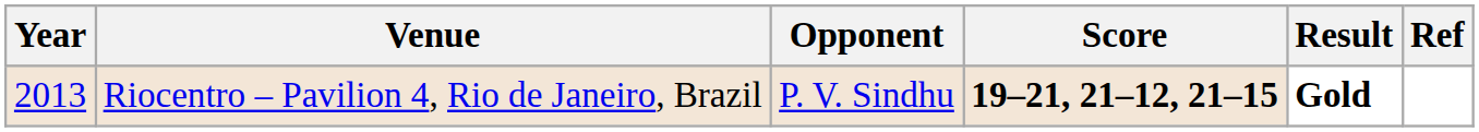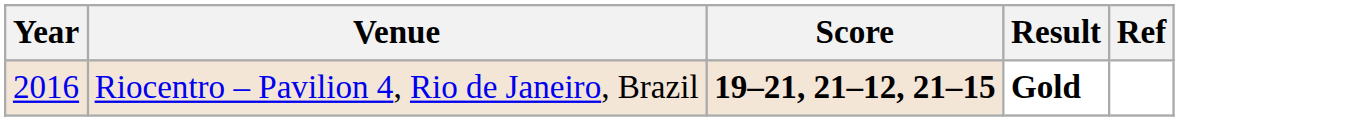 <table class="sortable wikitable" style="font-size: 90%;">
 <tr>
 <th>Year</th>
 <th>Venue</th>
-<th>Opponent</th>
 <th>Score</th>
 <th>Result</th>
 <th>Ref</th>
 </tr>
 <tr style="background:#F3E6D7">
-<td align="center"><a href='#'>2013</a></td>
+<td align="center"><a href='#'>2016</a></td>
 <td align="left"><a href='#'>Riocentro – Pavilion 4</a>, <a href='#'>Rio de Janeiro</a>, Brazil</td>
-<td align="left"> <a href='#'>P. V. Sindhu</a></td>
 <td align="left"><strong>19–21, 21–12, 21–15</strong></td>
 <td style="text-align:left; background:white"> <strong>Gold</strong></td>
 <td style="text-align:center; background:white"></td>
 </tr>
 </table>
